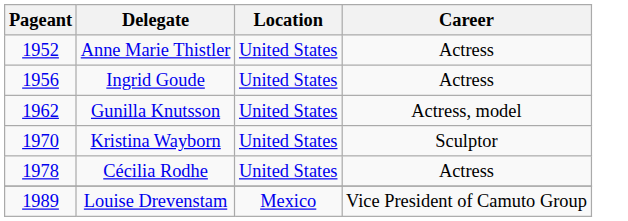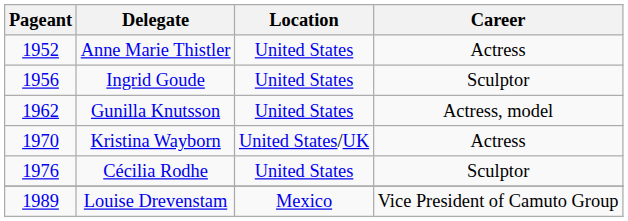 <table class="wikitable sortable" style="font-size: 95%; text-align:center">
 <tr bgcolor="efefef">
 <th>Pageant</th>
 <th>Delegate</th>
 <th>Location</th>
 <th>Career</th>
 </tr>
 <tr>
 <td><a href='#'>1952</a></td>
 <td><a href='#'>Anne Marie Thistler</a></td>
 <td><a href='#'>United States</a></td>
 <td>Actress</td>
 </tr>
 <tr>
 <td><a href='#'>1956</a></td>
 <td><a href='#'>Ingrid Goude</a></td>
 <td><a href='#'>United States</a></td>
-<td>Actress</td>
+<td>Sculptor</td>
 </tr>
 <tr>
 <td><a href='#'>1962</a></td>
 <td><a href='#'>Gunilla Knutsson</a></td>
 <td><a href='#'>United States</a></td>
 <td>Actress, model</td>
 </tr>
 <tr>
 <td><a href='#'>1970</a></td>
 <td><a href='#'>Kristina Wayborn</a></td>
+<td><a href='#'>United States</a>/<a href='#'>UK</a></td>
+<td>Actress</td>
+</tr>
+<tr>
+<td><a href='#'>1976</a></td>
+<td><a href='#'>Cécilia Rodhe</a></td>
 <td><a href='#'>United States</a></td>
 <td>Sculptor</td>
-</tr>
-<tr>
-<td><a href='#'>1978</a></td>
-<td><a href='#'>Cécilia Rodhe</a></td>
-<td><a href='#'>United States</a></td>
-<td>Actress</td>
 </tr>
 <tr>
 </tr>
 <tr>
 <td><a href='#'>1989</a></td>
 <td><a href='#'>Louise Drevenstam</a></td>
 <td><a href='#'>Mexico</a></td>
 <td>Vice President of Camuto Group</td>
 </tr>
 </table>
